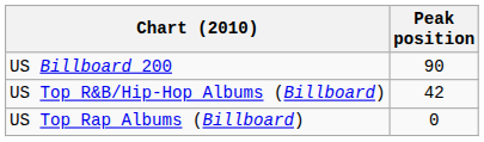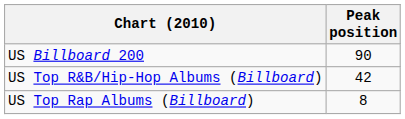 <table class="wikitable sortable">
 <tr>
 <th align="left">Chart (2010)</th>
 <th align="left">Peak<br>position</th>
 </tr>
 <tr>
 <td>US <a href='#'><em>Billboard</em> 200</a></td>
 <td style="text-align:center;">90</td>
 </tr>
 <tr>
 <td>US <a href='#'>Top R&B/Hip-Hop Albums</a> (<em><a href='#'>Billboard</a></em>)</td>
 <td style="text-align:center;">42</td>
 </tr>
 <tr>
 <td>US <a href='#'>Top Rap Albums</a> (<em><a href='#'>Billboard</a></em>)</td>
-<td style="text-align:center;">0</td>
+<td style="text-align:center;">8</td>
 </tr>
 </table>
